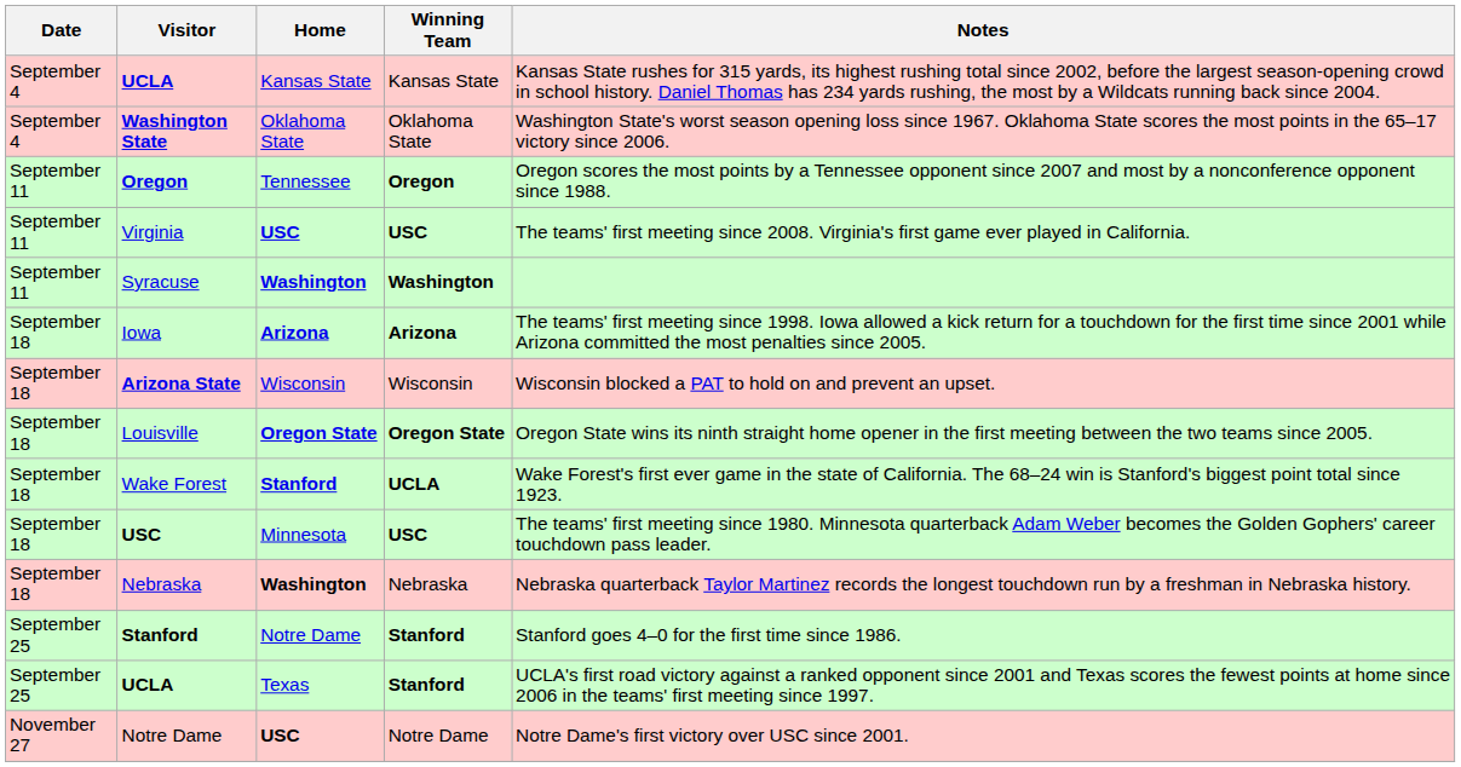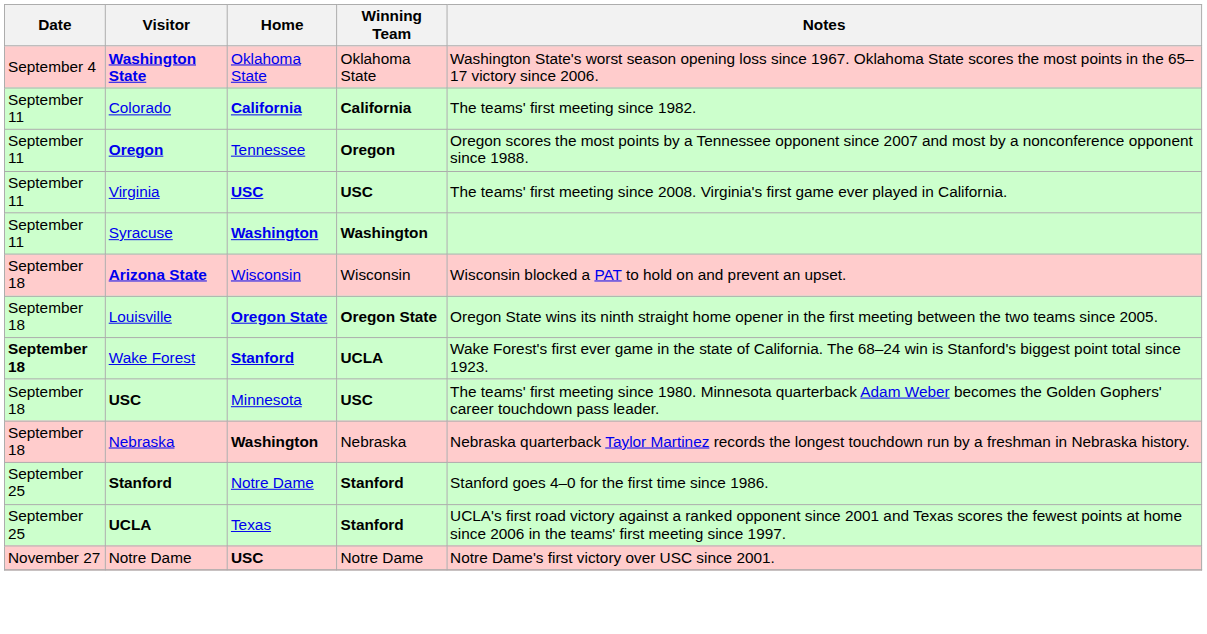 <table class="wikitable">
 <tr>
 <th>Date</th>
 <th>Visitor</th>
 <th>Home</th>
 <th>Winning Team</th>
 <th>Notes</th>
 </tr>
 <tr bgcolor=#ffcccc>
 <td>September 4</td>
-<td><strong><a href='#'>UCLA</a></strong></td>
-<td><a href='#'>Kansas State</a></td>
-<td>Kansas State</td>
-<td>Kansas State rushes for 315 yards, its highest rushing total since 2002, before the largest season-opening crowd in school history. <a href='#'>Daniel Thomas</a> has 234 yards rushing, the most by a Wildcats running back since 2004.</td>
-</tr>
-<tr bgcolor=#ffcccc>
-<td>September 4</td>
 <td><strong><a href='#'>Washington State</a></strong></td>
 <td><a href='#'>Oklahoma State</a></td>
 <td>Oklahoma State</td>
 <td>Washington State's worst season opening loss since 1967. Oklahoma State scores the most points in the 65–17 victory since 2006.</td>
+</tr>
+<tr bgcolor=#ccffcc>
+<td>September 11</td>
+<td><a href='#'>Colorado</a></td>
+<td><strong><a href='#'>California</a></strong></td>
+<td><strong>California</strong></td>
+<td>The teams' first meeting since 1982.</td>
 </tr>
 <tr bgcolor=#ccffcc>
 <td>September 11</td>
 <td><strong><a href='#'>Oregon</a></strong></td>
 <td><a href='#'>Tennessee</a></td>
 <td><strong>Oregon</strong></td>
 <td>Oregon scores the most points by a Tennessee opponent since 2007 and most by a nonconference opponent since 1988.</td>
 </tr>
 <tr bgcolor=#ccffcc>
 <td>September 11</td>
 <td><a href='#'>Virginia</a></td>
 <td><strong><a href='#'>USC</a></strong></td>
 <td><strong>USC</strong></td>
 <td>The teams' first meeting since 2008. Virginia's first game ever played in California.</td>
 </tr>
 <tr bgcolor=#ccffcc>
 <td>September 11</td>
 <td><a href='#'>Syracuse</a></td>
 <td><strong><a href='#'>Washington</a></strong></td>
 <td><strong>Washington</strong></td>
 <td></td>
 </tr>
-<tr bgcolor=#ccffcc>
-<td>September 18</td>
-<td><a href='#'>Iowa</a></td>
-<td><strong><a href='#'>Arizona</a></strong></td>
-<td><strong>Arizona</strong></td>
-<td>The teams' first meeting since 1998. Iowa allowed a kick return for a touchdown for the first time since 2001 while Arizona committed the most penalties since 2005.</td>
-</tr>
 <tr bgcolor=#ffcccc>
 <td>September 18</td>
 <td><strong><a href='#'>Arizona State</a></strong></td>
 <td><a href='#'>Wisconsin</a></td>
 <td>Wisconsin</td>
 <td>Wisconsin blocked a <a href='#'>PAT</a> to hold on and prevent an upset.</td>
 </tr>
 <tr bgcolor=#ccffcc>
 <td>September 18</td>
 <td><a href='#'>Louisville</a></td>
 <td><strong><a href='#'>Oregon State</a></strong></td>
 <td><strong>Oregon State</strong></td>
 <td>Oregon State wins its ninth straight home opener in the first meeting between the two teams since 2005.</td>
 </tr>
 <tr bgcolor=#ccffcc>
-<td>September 18</td>
+<td><strong>September 18</strong></td>
 <td><a href='#'>Wake Forest</a></td>
 <td><strong><a href='#'>Stanford</a></strong></td>
 <td><strong>UCLA</strong></td>
 <td>Wake Forest's first ever game in the state of California. The 68–24 win is Stanford's biggest point total since 1923.</td>
 </tr>
 <tr bgcolor=#ccffcc>
 <td>September 18</td>
 <td><strong>USC</strong></td>
 <td><a href='#'>Minnesota</a></td>
 <td><strong>USC</strong></td>
 <td>The teams' first meeting since 1980. Minnesota quarterback <a href='#'>Adam Weber</a> becomes the Golden Gophers' career touchdown pass leader.</td>
 </tr>
 <tr bgcolor=#ffcccc>
 <td>September 18</td>
 <td><a href='#'>Nebraska</a></td>
 <td><strong>Washington</strong></td>
 <td>Nebraska</td>
 <td>Nebraska quarterback <a href='#'>Taylor Martinez</a> records the longest touchdown run by a freshman in Nebraska history.</td>
 </tr>
 <tr bgcolor=#ccffcc>
 <td>September 25</td>
 <td><strong>Stanford</strong></td>
 <td><a href='#'>Notre Dame</a></td>
 <td><strong>Stanford</strong></td>
 <td>Stanford goes 4–0 for the first time since 1986.</td>
 </tr>
 <tr bgcolor=#ccffcc>
 <td>September 25</td>
 <td><strong>UCLA</strong></td>
 <td><a href='#'>Texas</a></td>
 <td><strong>Stanford</strong></td>
 <td>UCLA's first road victory against a ranked opponent since 2001 and Texas scores the fewest points at home since 2006 in the teams' first meeting since 1997.</td>
 </tr>
 <tr bgcolor=#ffcccc>
 <td>November 27</td>
 <td>Notre Dame</td>
 <td><strong>USC</strong></td>
 <td>Notre Dame</td>
 <td>Notre Dame's first victory over USC since 2001.</td>
 </tr>
 <tr>
 </tr>
 </table>
